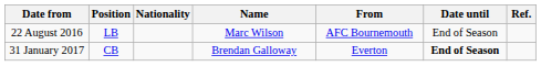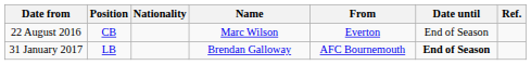 <table class="wikitable"  style="text-align:center; font-size:90%; ">
 <tr>
 <th style="width:100px;">Date from</th>
 <th style="width:50px;">Position</th>
 <th style="width:50px;">Nationality</th>
 <th style="width:150px;">Name</th>
 <th style="width:130px;">From</th>
 <th style="width:100px;">Date until</th>
 <th style="width:30px;">Ref.</th>
 </tr>
 <tr>
 <td>22 August 2016</td>
-<td><a href='#'>LB</a></td>
+<td><a href='#'>CB</a></td>
 <td></td>
 <td><a href='#'>Marc Wilson</a></td>
-<td><a href='#'>AFC Bournemouth</a></td>
+<td><a href='#'>Everton</a></td>
 <td>End of Season</td>
 <td></td>
 </tr>
 <tr>
 <td>31 January 2017</td>
-<td><a href='#'>CB</a></td>
+<td><a href='#'>LB</a></td>
 <td></td>
 <td><a href='#'>Brendan Galloway</a></td>
-<td><a href='#'>Everton</a></td>
+<td><a href='#'>AFC Bournemouth</a></td>
 <td><strong>End of Season</strong></td>
 <td></td>
 </tr>
 </table>
